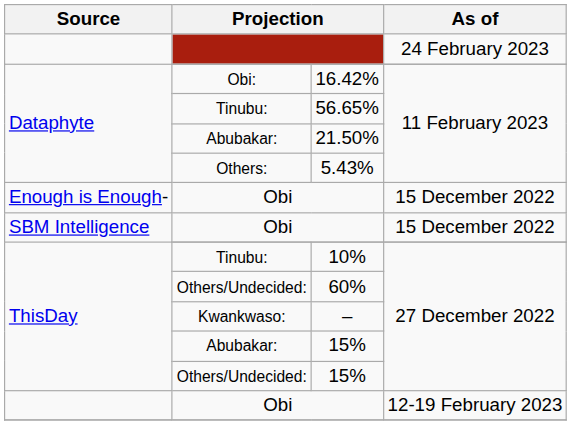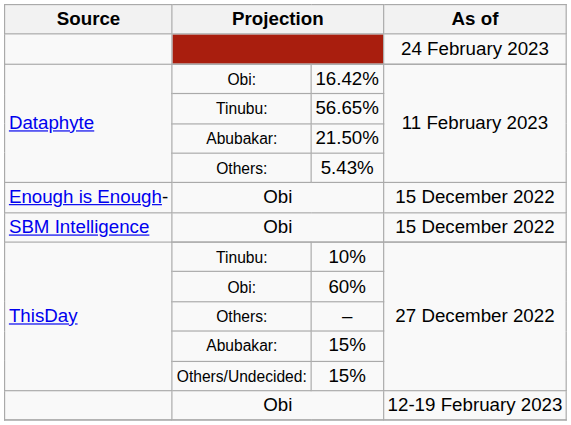 <table class="wikitable" style="text-align:center">
 <tr>
 <th>Source</th>
 <th colspan=2>Projection</th>
 <th>As of</th>
 </tr>
 <tr>
 <td align="left"></td>
 <td colspan=2 bgcolor=#a91e0e></td>
 <td>24 February 2023</td>
 </tr>
 <tr>
 <td rowspan=5 align="left"><a href='#'>Dataphyte</a></td>
 </tr>
 <tr>
 <td><small>Obi:</small></td>
 <td>16.42%</td>
 <td rowspan=4>11 February 2023</td>
 </tr>
 <tr>
 <td><small>Tinubu:</small></td>
 <td>56.65%</td>
 </tr>
 <tr>
 <td><small>Abubakar:</small></td>
 <td>21.50%</td>
 </tr>
 <tr>
 <td><small>Others:</small></td>
 <td>5.43%</td>
 </tr>
 <tr>
 <td align="left"><a href='#'>Enough is Enough</a>-<br></td>
 <td colspan=2 >Obi</td>
 <td>15 December 2022</td>
 </tr>
 <tr>
 <td align="left"><a href='#'>SBM Intelligence</a></td>
 <td colspan=2 >Obi</td>
 <td>15 December 2022</td>
 </tr>
 <tr>
 <td rowspan=6 align="left"><a href='#'>ThisDay</a></td>
 </tr>
 <tr>
 <td><small>Tinubu:</small></td>
 <td>10%</td>
 <td rowspan=5>27 December 2022</td>
 </tr>
 <tr>
-<td><small>Others/Undecided:</small></td>
+<td><small>Obi:</small></td>
 <td>60%</td>
 </tr>
 <tr>
-<td><small>Kwankwaso:</small></td>
+<td><small>Others:</small></td>
 <td>–</td>
 </tr>
 <tr>
 <td><small>Abubakar:</small></td>
 <td>15%</td>
 </tr>
 <tr>
 <td><small>Others/Undecided:</small></td>
 <td>15%</td>
 </tr>
 <tr>
 <td align="left"></td>
 <td colspan=2 >Obi</td>
 <td>12-19 February 2023</td>
 </tr>
 <tr>
 </tr>
 </table>
